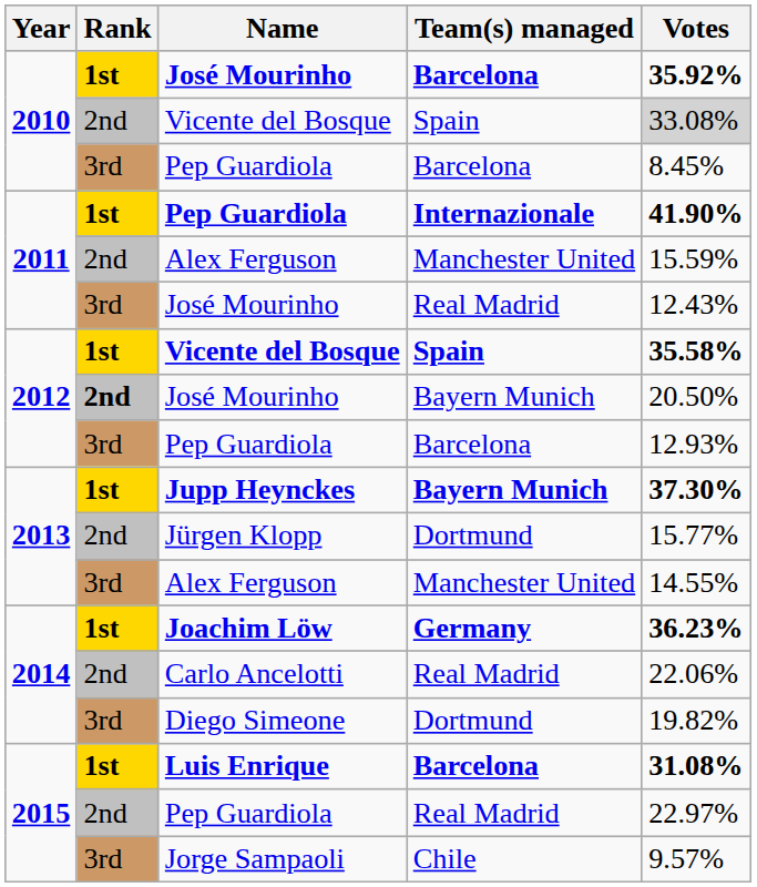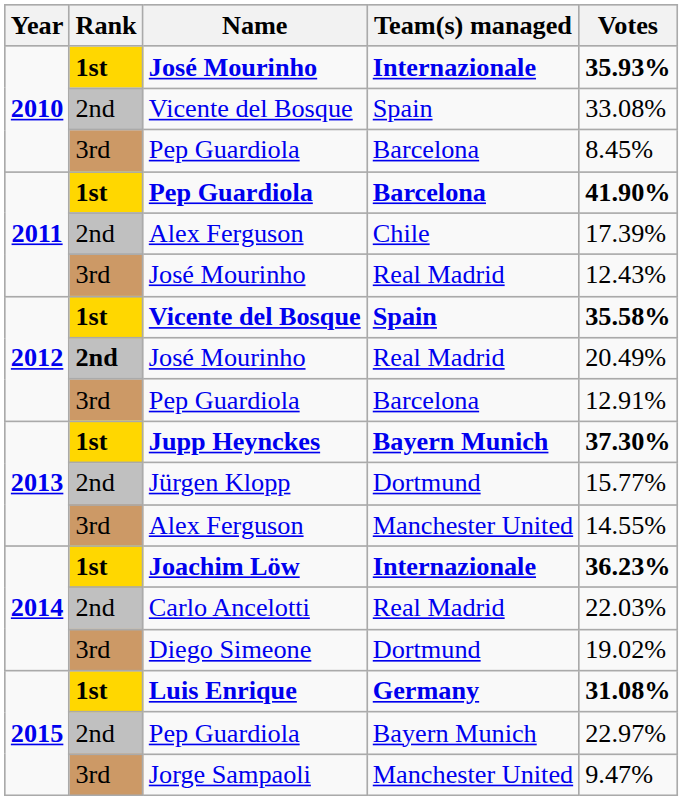 <table class="wikitable">
 <tr>
 <th>Year</th>
 <th>Rank</th>
 <th>Name</th>
 <th>Team(s) managed</th>
 <th>Votes</th>
 </tr>
 <tr>
 <td rowspan="3" style="text-align:center"><strong><a href='#'>2010</a></strong></td>
 <td scope=col style="background-color: gold"><strong>1st</strong></td>
 <td> <strong><a href='#'>José Mourinho</a></strong></td>
-<td> <strong><a href='#'>Barcelona</a></strong></td>
-<td><strong>35.92%</strong></td>
+<td> <strong><a href='#'>Internazionale</a></strong></td>
+<td><strong>35.93%</strong></td>
 </tr>
 <tr>
 <td scope=col style="background-color: silver">2nd</td>
 <td> <a href='#'>Vicente del Bosque</a></td>
 <td> <a href='#'>Spain</a></td>
-<td style="background: lightgrey;">33.08%</td>
+<td>33.08%</td>
 </tr>
 <tr>
 <td scope=col style="background-color: #cc9966">3rd</td>
 <td> <a href='#'>Pep Guardiola</a></td>
 <td> <a href='#'>Barcelona</a></td>
 <td>8.45%</td>
 </tr>
 <tr>
 <td rowspan="3" style="text-align:center"><strong><a href='#'>2011</a></strong></td>
 <td scope=col style="background-color: gold"><strong>1st</strong></td>
 <td><strong> <a href='#'>Pep Guardiola</a></strong></td>
-<td> <strong><a href='#'>Internazionale</a></strong></td>
+<td> <strong><a href='#'>Barcelona</a></strong></td>
 <td><strong>41.90%</strong></td>
 </tr>
 <tr>
 <td scope=col style="background-color: silver">2nd</td>
 <td> <a href='#'>Alex Ferguson</a></td>
-<td> <a href='#'>Manchester United</a></td>
-<td>15.59%</td>
+<td> <a href='#'>Chile</a></td>
+<td>17.39%</td>
 </tr>
 <tr>
 <td scope=col style="background-color: #cc9966">3rd</td>
 <td> <a href='#'>José Mourinho</a></td>
 <td> <a href='#'>Real Madrid</a></td>
 <td>12.43%</td>
 </tr>
 <tr>
 <td rowspan="3" style="text-align:center"><strong><a href='#'>2012</a></strong></td>
 <td scope=col style="background-color: gold"><strong>1st</strong></td>
 <td> <strong><a href='#'>Vicente del Bosque</a></strong></td>
 <td> <strong><a href='#'>Spain</a></strong></td>
 <td><strong>35.58%</strong></td>
 </tr>
 <tr>
 <td scope=col style="background-color: silver"><strong>2nd</strong></td>
 <td> <a href='#'>José Mourinho</a></td>
-<td> <a href='#'>Bayern Munich</a></td>
-<td>20.50%</td>
+<td> <a href='#'>Real Madrid</a></td>
+<td>20.49%</td>
 </tr>
 <tr>
 <td scope=col style="background-color: #cc9966">3rd</td>
 <td> <a href='#'>Pep Guardiola</a></td>
 <td> <a href='#'>Barcelona</a></td>
-<td>12.93%</td>
+<td>12.91%</td>
 </tr>
 <tr>
 <td rowspan="3" style="text-align:center"><strong><a href='#'>2013</a></strong></td>
 <td scope=col style="background-color: gold"><strong>1st</strong></td>
 <td> <strong><a href='#'>Jupp Heynckes</a></strong></td>
 <td> <strong><a href='#'>Bayern Munich</a></strong></td>
 <td><strong>37.30%</strong></td>
 </tr>
 <tr>
 <td scope=col style="background-color: silver">2nd</td>
 <td> <a href='#'>Jürgen Klopp</a></td>
 <td> <a href='#'>Dortmund</a></td>
 <td>15.77%</td>
 </tr>
 <tr>
 <td scope=col style="background-color: #cc9966">3rd</td>
 <td> <a href='#'>Alex Ferguson</a></td>
 <td> <a href='#'>Manchester United</a></td>
 <td>14.55%</td>
 </tr>
 <tr>
 <td rowspan="3" style="text-align:center"><strong><a href='#'>2014</a></strong></td>
 <td scope=col style="background-color: gold"><strong>1st</strong></td>
 <td> <strong><a href='#'>Joachim Löw</a></strong></td>
-<td> <strong><a href='#'>Germany</a></strong></td>
+<td> <strong><a href='#'>Internazionale</a></strong></td>
 <td><strong>36.23%</strong></td>
 </tr>
 <tr>
 <td scope=col style="background-color: silver">2nd</td>
 <td> <a href='#'>Carlo Ancelotti</a></td>
 <td> <a href='#'>Real Madrid</a></td>
-<td>22.06%</td>
+<td>22.03%</td>
 </tr>
 <tr>
 <td scope=col style="background-color: #cc9966">3rd</td>
 <td> <a href='#'>Diego Simeone</a></td>
 <td> <a href='#'>Dortmund</a></td>
-<td>19.82%</td>
+<td>19.02%</td>
 </tr>
 <tr>
 <td rowspan="3" style="text-align:center"><strong><a href='#'>2015</a></strong></td>
 <td scope=col style="background-color: gold"><strong>1st</strong></td>
 <td> <strong><a href='#'>Luis Enrique</a></strong></td>
-<td> <strong><a href='#'>Barcelona</a></strong></td>
+<td> <strong><a href='#'>Germany</a></strong></td>
 <td><strong>31.08%</strong></td>
 </tr>
 <tr>
 <td scope=col style="background-color: silver">2nd</td>
 <td> <a href='#'>Pep Guardiola</a></td>
-<td> <a href='#'>Real Madrid</a></td>
+<td> <a href='#'>Bayern Munich</a></td>
 <td>22.97%</td>
 </tr>
 <tr>
 <td scope=col style="background-color: #cc9966">3rd</td>
 <td> <a href='#'>Jorge Sampaoli</a></td>
-<td> <a href='#'>Chile</a></td>
-<td>9.57%</td>
+<td> <a href='#'>Manchester United</a></td>
+<td>9.47%</td>
 </tr>
 </table>
